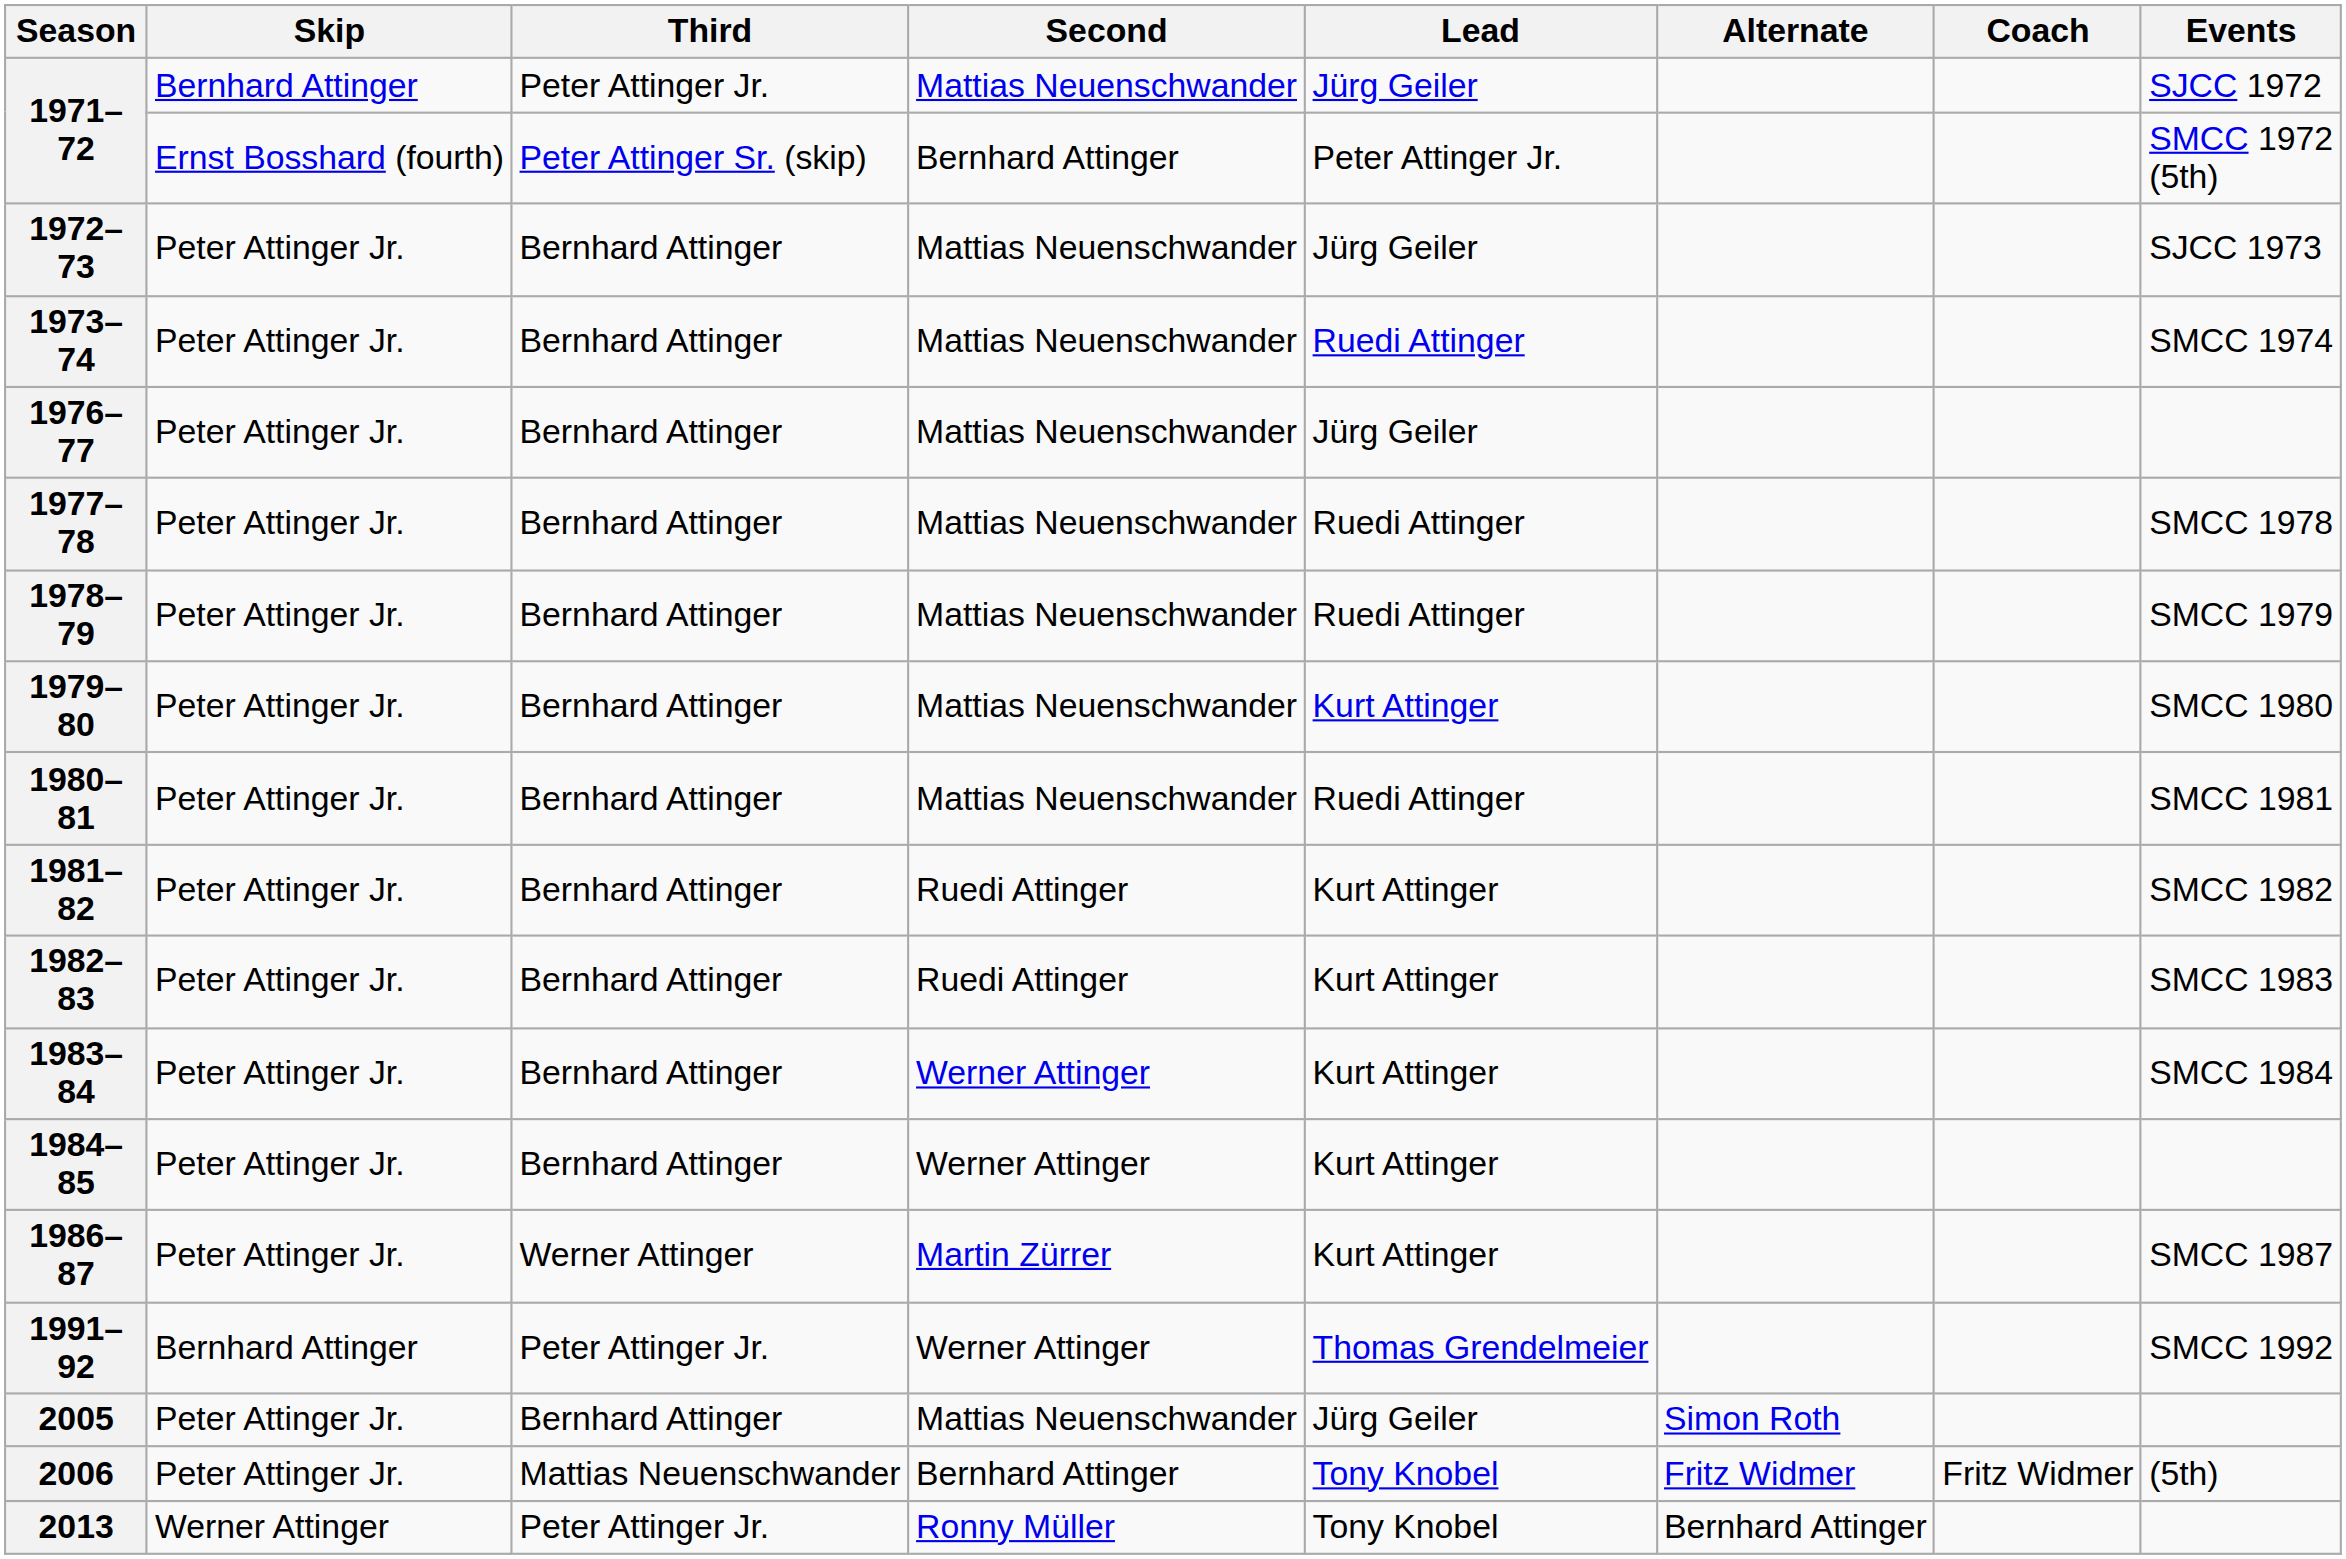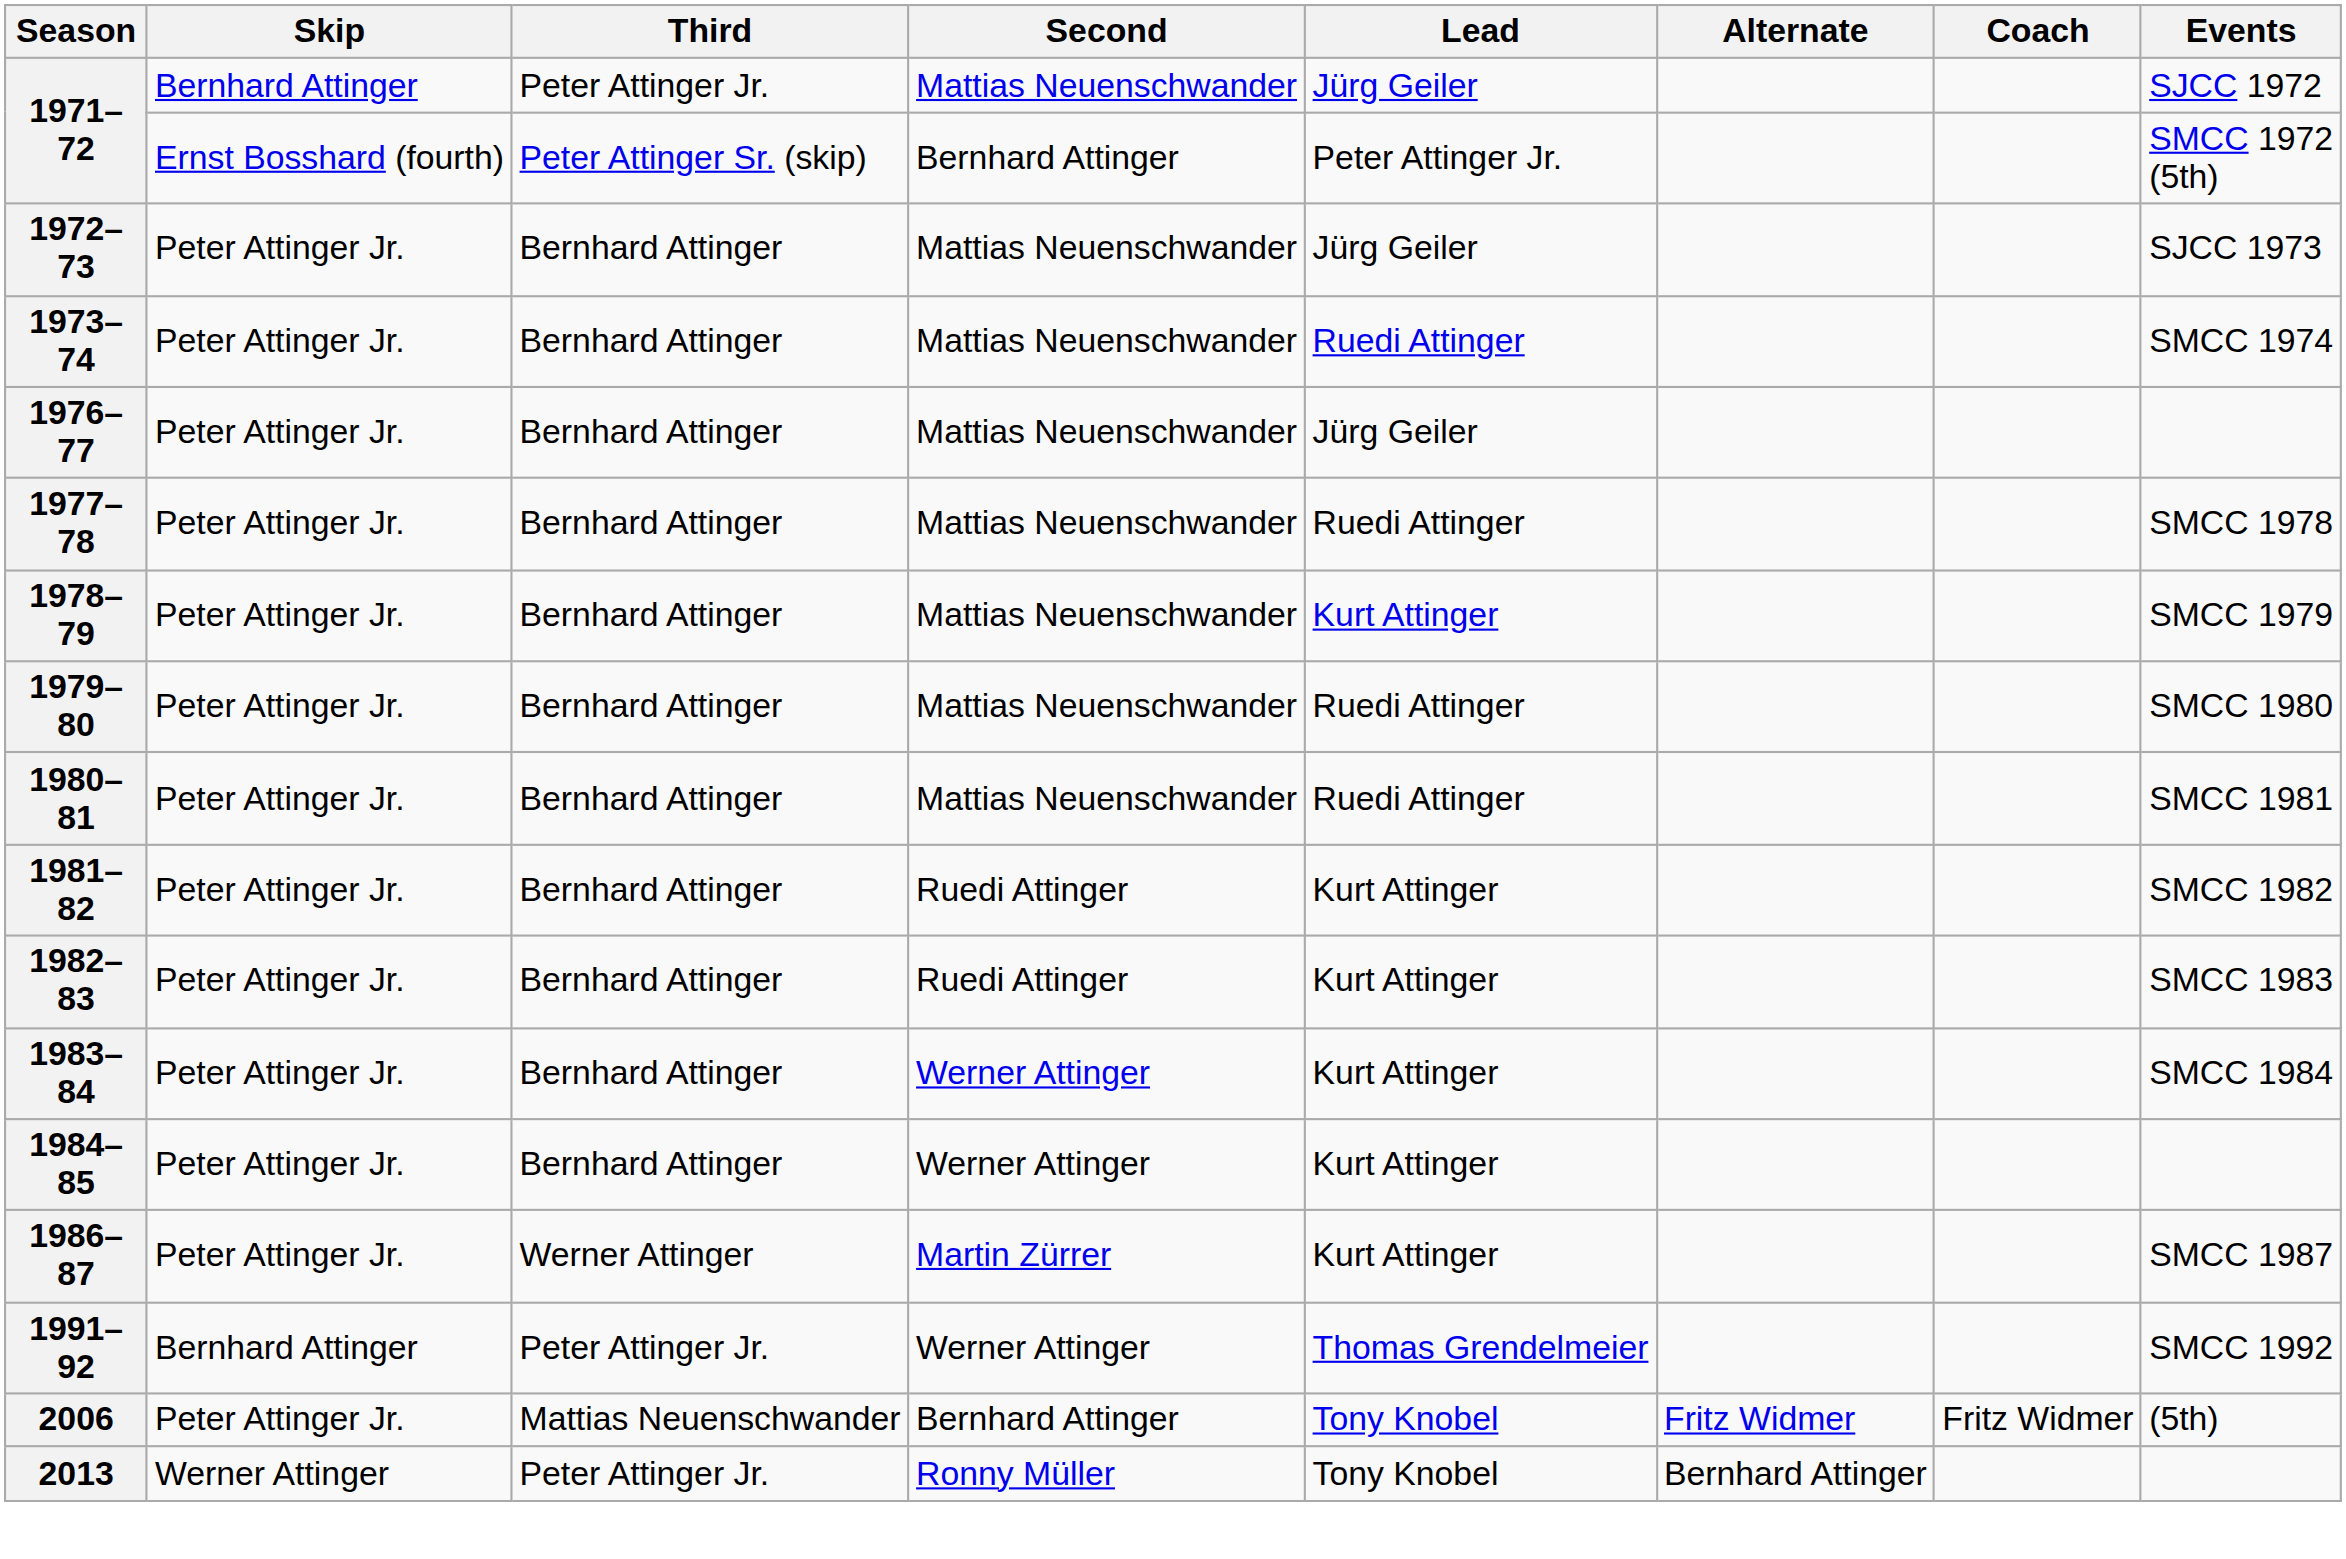 <table class="wikitable">
 <tr>
 <th scope="col" width=60>Season</th>
 <th scope="col">Skip</th>
 <th scope="col">Third</th>
 <th scope="col">Second</th>
 <th scope="col">Lead</th>
 <th scope="col">Alternate</th>
 <th scope="col">Coach</th>
 <th scope="col">Events</th>
 </tr>
 <tr>
 <th scope="row" rowspan=2>1971–72</th>
 <td><a href='#'>Bernhard Attinger</a></td>
 <td>Peter Attinger Jr.</td>
 <td><a href='#'>Mattias Neuenschwander</a></td>
 <td><a href='#'>Jürg Geiler</a></td>
 <td></td>
 <td></td>
 <td><a href='#'>SJCC</a> 1972 </td>
 </tr>
 <tr>
 <td><a href='#'>Ernst Bosshard</a> (fourth)</td>
 <td><a href='#'>Peter Attinger Sr.</a> (skip)</td>
 <td>Bernhard Attinger</td>
 <td>Peter Attinger Jr.</td>
 <td></td>
 <td></td>
 <td><a href='#'>SMCC</a> 1972 <br> (5th)</td>
 </tr>
 <tr>
 <th scope="row">1972–73</th>
 <td>Peter Attinger Jr.</td>
 <td>Bernhard Attinger</td>
 <td>Mattias Neuenschwander</td>
 <td>Jürg Geiler</td>
 <td></td>
 <td></td>
 <td>SJCC 1973 </td>
 </tr>
 <tr>
 <th scope="row">1973–74</th>
 <td>Peter Attinger Jr.</td>
 <td>Bernhard Attinger</td>
 <td>Mattias Neuenschwander</td>
 <td><a href='#'>Ruedi Attinger</a></td>
 <td></td>
 <td></td>
 <td>SMCC 1974 <br> </td>
 </tr>
 <tr>
 <th scope="row">1976–77</th>
 <td>Peter Attinger Jr.</td>
 <td>Bernhard Attinger</td>
 <td>Mattias Neuenschwander</td>
 <td>Jürg Geiler</td>
 <td></td>
 <td></td>
 <td> </td>
 </tr>
 <tr>
 <th scope="row">1977–78</th>
 <td>Peter Attinger Jr.</td>
 <td>Bernhard Attinger</td>
 <td>Mattias Neuenschwander</td>
 <td>Ruedi Attinger</td>
 <td></td>
 <td></td>
 <td>SMCC 1978 </td>
 </tr>
 <tr>
 <th scope="row">1978–79</th>
 <td>Peter Attinger Jr.</td>
 <td>Bernhard Attinger</td>
 <td>Mattias Neuenschwander</td>
-<td>Ruedi Attinger</td>
+<td><a href='#'>Kurt Attinger</a></td>
 <td></td>
 <td></td>
 <td>SMCC 1979 <br> </td>
 </tr>
 <tr>
 <th scope="row">1979–80</th>
 <td>Peter Attinger Jr.</td>
 <td>Bernhard Attinger</td>
 <td>Mattias Neuenschwander</td>
-<td><a href='#'>Kurt Attinger</a></td>
+<td>Ruedi Attinger</td>
 <td></td>
 <td></td>
 <td>SMCC 1980 </td>
 </tr>
 <tr>
 <th scope="row">1980–81</th>
 <td>Peter Attinger Jr.</td>
 <td>Bernhard Attinger</td>
 <td>Mattias Neuenschwander</td>
 <td>Ruedi Attinger</td>
 <td></td>
 <td></td>
 <td>SMCC 1981 </td>
 </tr>
 <tr>
 <th scope="row">1981–82</th>
 <td>Peter Attinger Jr.</td>
 <td>Bernhard Attinger</td>
 <td>Ruedi Attinger</td>
 <td>Kurt Attinger</td>
 <td></td>
 <td></td>
 <td>SMCC 1982 </td>
 </tr>
 <tr>
 <th scope="row">1982–83</th>
 <td>Peter Attinger Jr.</td>
 <td>Bernhard Attinger</td>
 <td>Ruedi Attinger</td>
 <td>Kurt Attinger</td>
 <td></td>
 <td></td>
 <td>SMCC 1983 </td>
 </tr>
 <tr>
 <th scope="row">1983–84</th>
 <td>Peter Attinger Jr.</td>
 <td>Bernhard Attinger</td>
 <td><a href='#'>Werner Attinger</a></td>
 <td>Kurt Attinger</td>
 <td></td>
 <td></td>
 <td>SMCC 1984 <br> </td>
 </tr>
 <tr>
 <th scope="row">1984–85</th>
 <td>Peter Attinger Jr.</td>
 <td>Bernhard Attinger</td>
 <td>Werner Attinger</td>
 <td>Kurt Attinger</td>
 <td></td>
 <td></td>
 <td> </td>
 </tr>
 <tr>
 <th scope="row">1986–87</th>
 <td>Peter Attinger Jr.</td>
 <td>Werner Attinger</td>
 <td><a href='#'>Martin Zürrer</a></td>
 <td>Kurt Attinger</td>
 <td></td>
 <td></td>
 <td>SMCC 1987 </td>
 </tr>
 <tr>
 <th scope="row">1991–92</th>
 <td>Bernhard Attinger</td>
 <td>Peter Attinger Jr.</td>
 <td>Werner Attinger</td>
 <td><a href='#'>Thomas Grendelmeier</a></td>
 <td></td>
 <td></td>
 <td>SMCC 1992 </td>
 </tr>
 <tr>
-<th scope="row">2005</th>
-<td>Peter Attinger Jr.</td>
-<td>Bernhard Attinger</td>
-<td>Mattias Neuenschwander</td>
-<td>Jürg Geiler</td>
-<td><a href='#'>Simon Roth</a></td>
-<td></td>
-<td> </td>
-</tr>
-<tr>
 <th scope="row">2006</th>
 <td>Peter Attinger Jr.</td>
 <td>Mattias Neuenschwander</td>
 <td>Bernhard Attinger</td>
 <td><a href='#'>Tony Knobel</a></td>
 <td><a href='#'>Fritz Widmer</a></td>
 <td>Fritz Widmer</td>
 <td> (5th)</td>
 </tr>
 <tr>
 <th scope="row">2013</th>
 <td>Werner Attinger</td>
 <td>Peter Attinger Jr.</td>
 <td><a href='#'>Ronny Müller</a></td>
 <td>Tony Knobel</td>
 <td>Bernhard Attinger</td>
 <td></td>
 <td> </td>
 </tr>
 </table>
